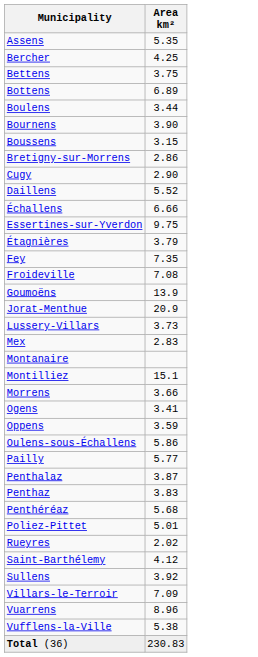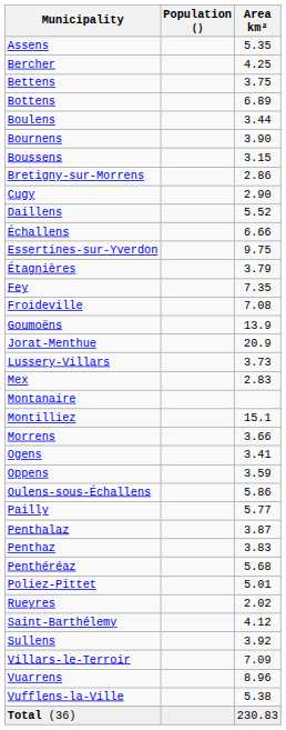 <table class="wikitable">
 <tr>
 <th>Municipality</th>
+<th>Population<br><small>()</small></th>
 <th>Area <br>km²</th>
 </tr>
 <tr>
 <td><a href='#'>Assens</a></td>
+<td align="center"></td>
 <td align="center">5.35</td>
 </tr>
 <tr>
 <td><a href='#'>Bercher</a></td>
+<td align="center"></td>
 <td align="center">4.25</td>
 </tr>
 <tr>
 <td><a href='#'>Bettens</a></td>
+<td align="center"></td>
 <td align="center">3.75</td>
 </tr>
 <tr>
 <td><a href='#'>Bottens</a></td>
+<td align="center"></td>
 <td align="center">6.89</td>
 </tr>
 <tr>
 <td><a href='#'>Boulens</a></td>
+<td align="center"></td>
 <td align="center">3.44</td>
 </tr>
 <tr>
 <td><a href='#'>Bournens</a></td>
+<td align="center"></td>
 <td align="center">3.90</td>
 </tr>
 <tr>
 <td><a href='#'>Boussens</a></td>
+<td align="center"></td>
 <td align="center">3.15</td>
 </tr>
 <tr>
 <td><a href='#'>Bretigny-sur-Morrens</a></td>
+<td align="center"></td>
 <td align="center">2.86</td>
 </tr>
 <tr>
 <td><a href='#'>Cugy</a></td>
+<td align="center"></td>
 <td align="center">2.90</td>
 </tr>
 <tr>
 <td><a href='#'>Daillens</a></td>
+<td align="center"></td>
 <td align="center">5.52</td>
 </tr>
 <tr>
 <td><a href='#'>Échallens</a></td>
+<td align="center"></td>
 <td align="center">6.66</td>
 </tr>
 <tr>
 <td><a href='#'>Essertines-sur-Yverdon</a></td>
+<td align="center"></td>
 <td align="center">9.75</td>
 </tr>
 <tr>
 <td><a href='#'>Étagnières</a></td>
+<td align="center"></td>
 <td align="center">3.79</td>
 </tr>
 <tr>
 <td><a href='#'>Fey</a></td>
+<td align="center"></td>
 <td align="center">7.35</td>
 </tr>
 <tr>
 <td><a href='#'>Froideville</a></td>
+<td align="center"></td>
 <td align="center">7.08</td>
 </tr>
 <tr>
 <td><a href='#'>Goumoëns</a></td>
+<td align="center"></td>
 <td align="center">13.9</td>
 </tr>
 <tr>
 <td><a href='#'>Jorat-Menthue</a></td>
+<td align="center"></td>
 <td align="center">20.9</td>
 </tr>
 <tr>
 <td><a href='#'>Lussery-Villars</a></td>
+<td align="center"></td>
 <td align="center">3.73</td>
 </tr>
 <tr>
 <td><a href='#'>Mex</a></td>
+<td align="center"></td>
 <td align="center">2.83</td>
 </tr>
 <tr>
 <td><a href='#'>Montanaire</a></td>
 <td align="center"></td>
+<td align="center"></td>
 </tr>
 <tr>
 <td><a href='#'>Montilliez</a></td>
+<td align="center"></td>
 <td align="center">15.1</td>
 </tr>
 <tr>
 <td><a href='#'>Morrens</a></td>
+<td align="center"></td>
 <td align="center">3.66</td>
 </tr>
 <tr>
 <td><a href='#'>Ogens</a></td>
+<td align="center"></td>
 <td align="center">3.41</td>
 </tr>
 <tr>
 <td><a href='#'>Oppens</a></td>
+<td align="center"></td>
 <td align="center">3.59</td>
 </tr>
 <tr>
 <td><a href='#'>Oulens-sous-Échallens</a></td>
+<td align="center"></td>
 <td align="center">5.86</td>
 </tr>
 <tr>
 <td><a href='#'>Pailly</a></td>
+<td align="center"></td>
 <td align="center">5.77</td>
 </tr>
 <tr>
 <td><a href='#'>Penthalaz</a></td>
+<td align="center"></td>
 <td align="center">3.87</td>
 </tr>
 <tr>
 <td><a href='#'>Penthaz</a></td>
+<td align="center"></td>
 <td align="center">3.83</td>
 </tr>
 <tr>
 <td><a href='#'>Penthéréaz</a></td>
+<td align="center"></td>
 <td align="center">5.68</td>
 </tr>
 <tr>
 <td><a href='#'>Poliez-Pittet</a></td>
+<td align="center"></td>
 <td align="center">5.01</td>
 </tr>
 <tr>
 <td><a href='#'>Rueyres</a></td>
+<td align="center"></td>
 <td align="center">2.02</td>
 </tr>
 <tr>
 <td><a href='#'>Saint-Barthélemy</a></td>
+<td align="center"></td>
 <td align="center">4.12</td>
 </tr>
 <tr>
 <td><a href='#'>Sullens</a></td>
+<td align="center"></td>
 <td align="center">3.92</td>
 </tr>
 <tr>
 <td><a href='#'>Villars-le-Terroir</a></td>
+<td align="center"></td>
 <td align="center">7.09</td>
 </tr>
 <tr>
 <td><a href='#'>Vuarrens</a></td>
+<td align="center"></td>
 <td align="center">8.96</td>
 </tr>
 <tr>
 <td><a href='#'>Vufflens-la-Ville</a></td>
+<td align="center"></td>
 <td align="center">5.38</td>
 </tr>
 <tr style="background-color:#EFEFEF;">
 <td><strong>Total</strong> (36)</td>
+<td align="center"></td>
 <td align="center">230.83</td>
 </tr>
 </table>
